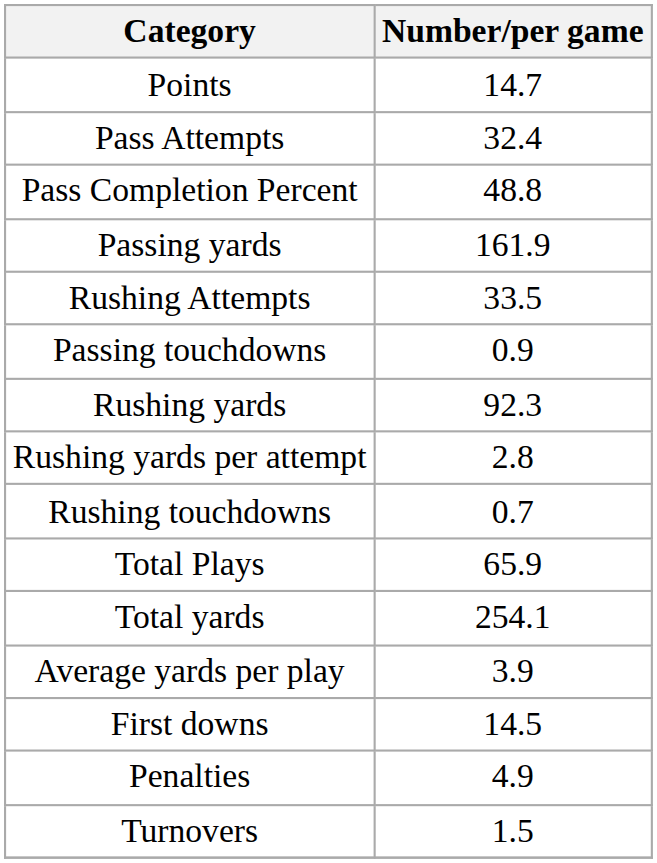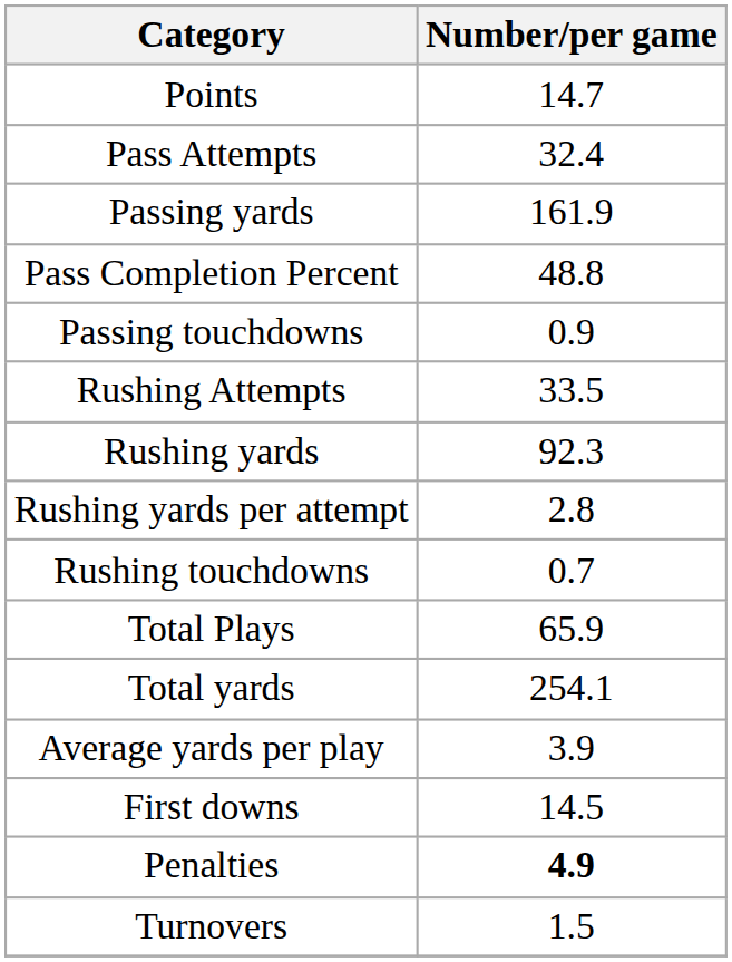 <table class="wikitable sortable" border="1">
 <tr>
 <th>Category</th>
 <th>Number/per game</th>
 </tr>
 <tr>
 <td style="text-align:center; background:white">Points</td>
 <td style="text-align:center; background:white">14.7</td>
 </tr>
 <tr>
 <td style="text-align:center; background:white">Pass Attempts</td>
 <td style="text-align:center; background:white">32.4</td>
 </tr>
 <tr>
+<td style="text-align:center; background:white">Passing yards</td>
+<td style="text-align:center; background:white">161.9</td>
+</tr>
+<tr>
 <td style="text-align:center; background:white">Pass Completion Percent</td>
 <td style="text-align:center; background:white">48.8</td>
 </tr>
 <tr>
-<td style="text-align:center; background:white">Passing yards</td>
-<td style="text-align:center; background:white">161.9</td>
+<td style="text-align:center; background:white">Passing touchdowns</td>
+<td style="text-align:center; background:white">0.9</td>
 </tr>
 <tr>
 <td style="text-align:center; background:white">Rushing Attempts</td>
 <td style="text-align:center; background:white">33.5</td>
-</tr>
-<tr>
-<td style="text-align:center; background:white">Passing touchdowns</td>
-<td style="text-align:center; background:white">0.9</td>
 </tr>
 <tr>
 <td style="text-align:center; background:white">Rushing yards</td>
 <td style="text-align:center; background:white">92.3</td>
 </tr>
 <tr>
 <td style="text-align:center; background:white">Rushing yards per attempt</td>
 <td style="text-align:center; background:white">2.8</td>
 </tr>
 <tr>
 <td style="text-align:center; background:white">Rushing touchdowns</td>
 <td style="text-align:center; background:white">0.7</td>
 </tr>
 <tr>
 <td style="text-align:center; background:white">Total Plays</td>
 <td style="text-align:center; background:white">65.9</td>
 </tr>
 <tr>
 <td style="text-align:center; background:white">Total yards</td>
 <td style="text-align:center; background:white">254.1</td>
 </tr>
 <tr>
 <td style="text-align:center; background:white">Average yards per play</td>
 <td style="text-align:center; background:white">3.9</td>
 </tr>
 <tr>
 <td style="text-align:center; background:white">First downs</td>
 <td style="text-align:center; background:white">14.5</td>
 </tr>
 <tr>
 <td style="text-align:center; background:white">Penalties</td>
-<td style="text-align:center; background:white">4.9</td>
+<td style="text-align:center; background:white"><strong>4.9</strong></td>
 </tr>
 <tr>
 <td style="text-align:center; background:white">Turnovers</td>
 <td style="text-align:center; background:white">1.5</td>
 </tr>
 <tr>
 </tr>
 </table>
